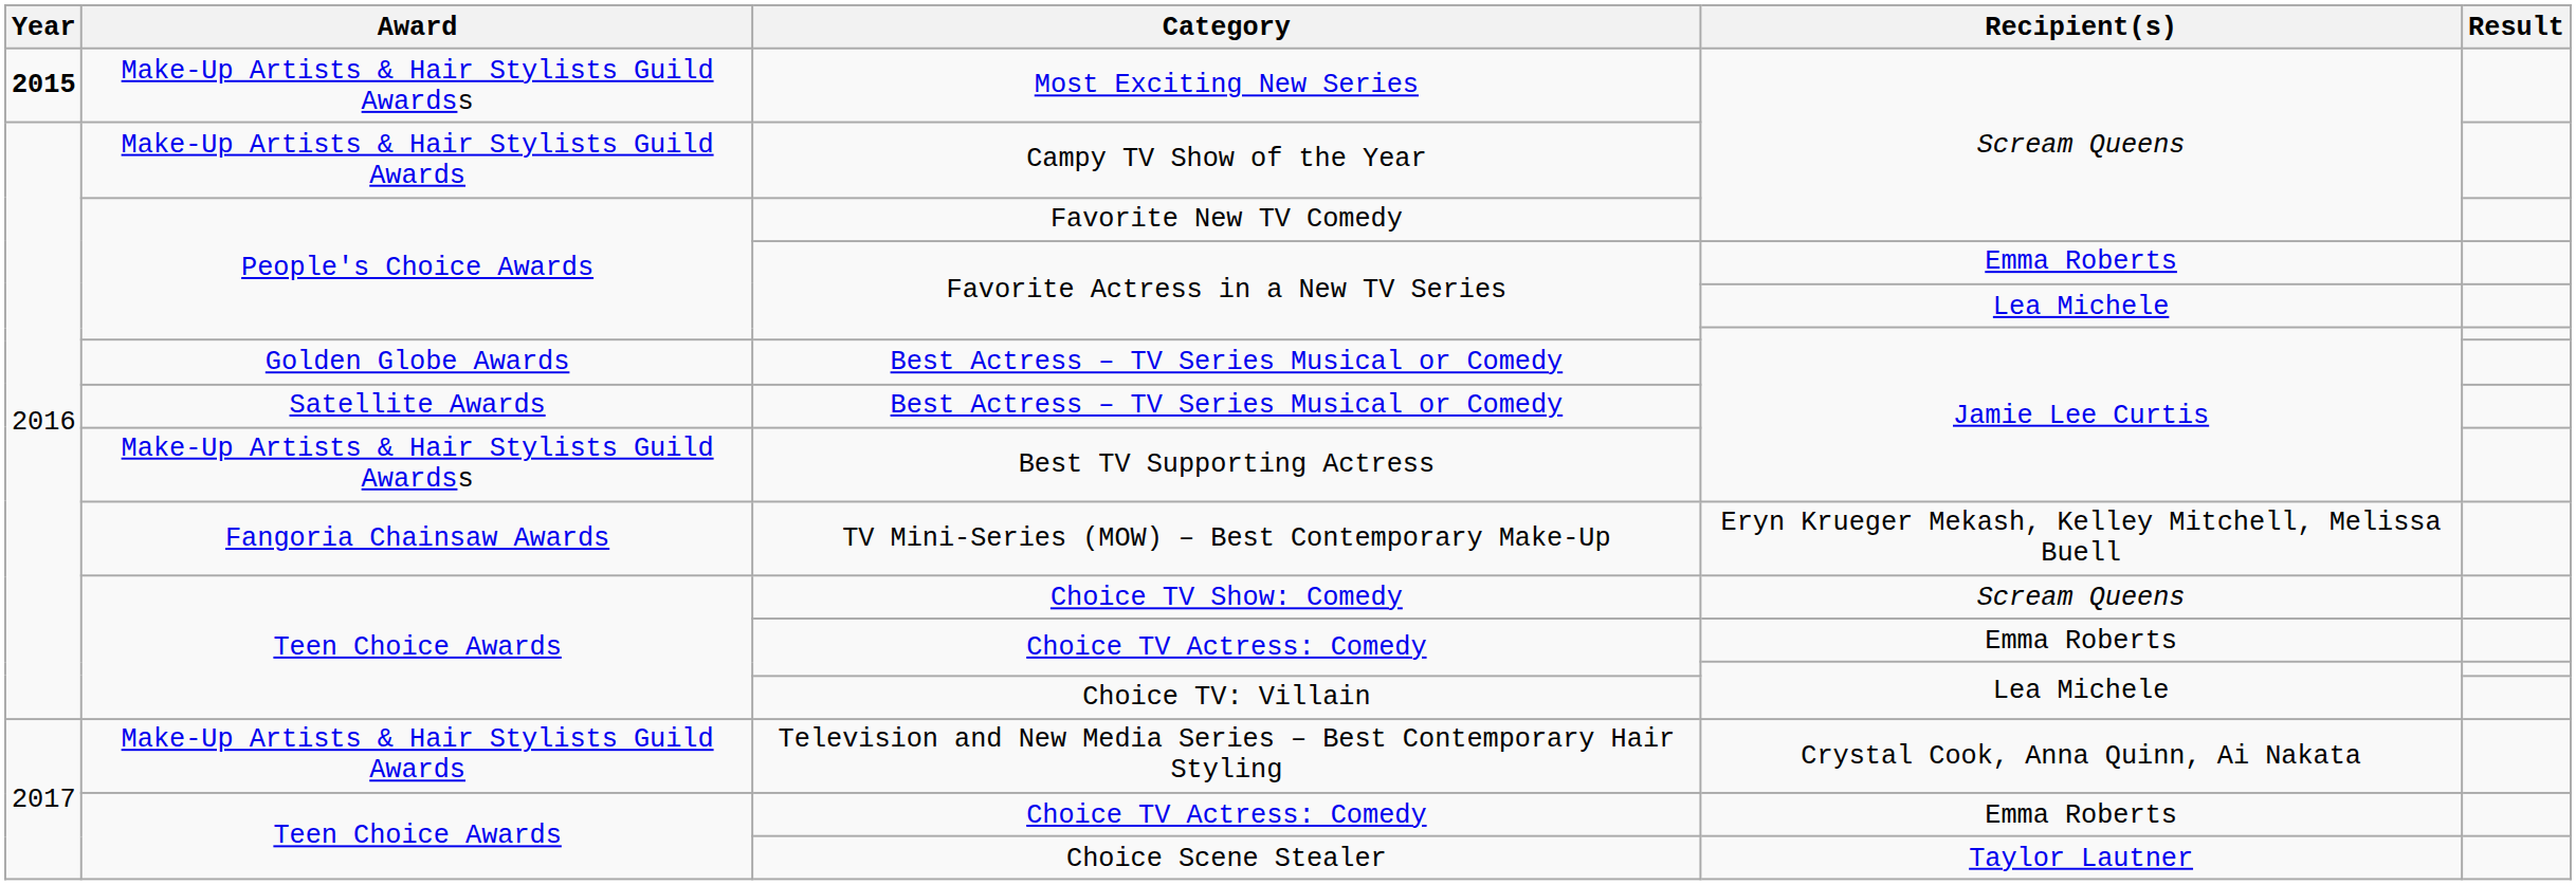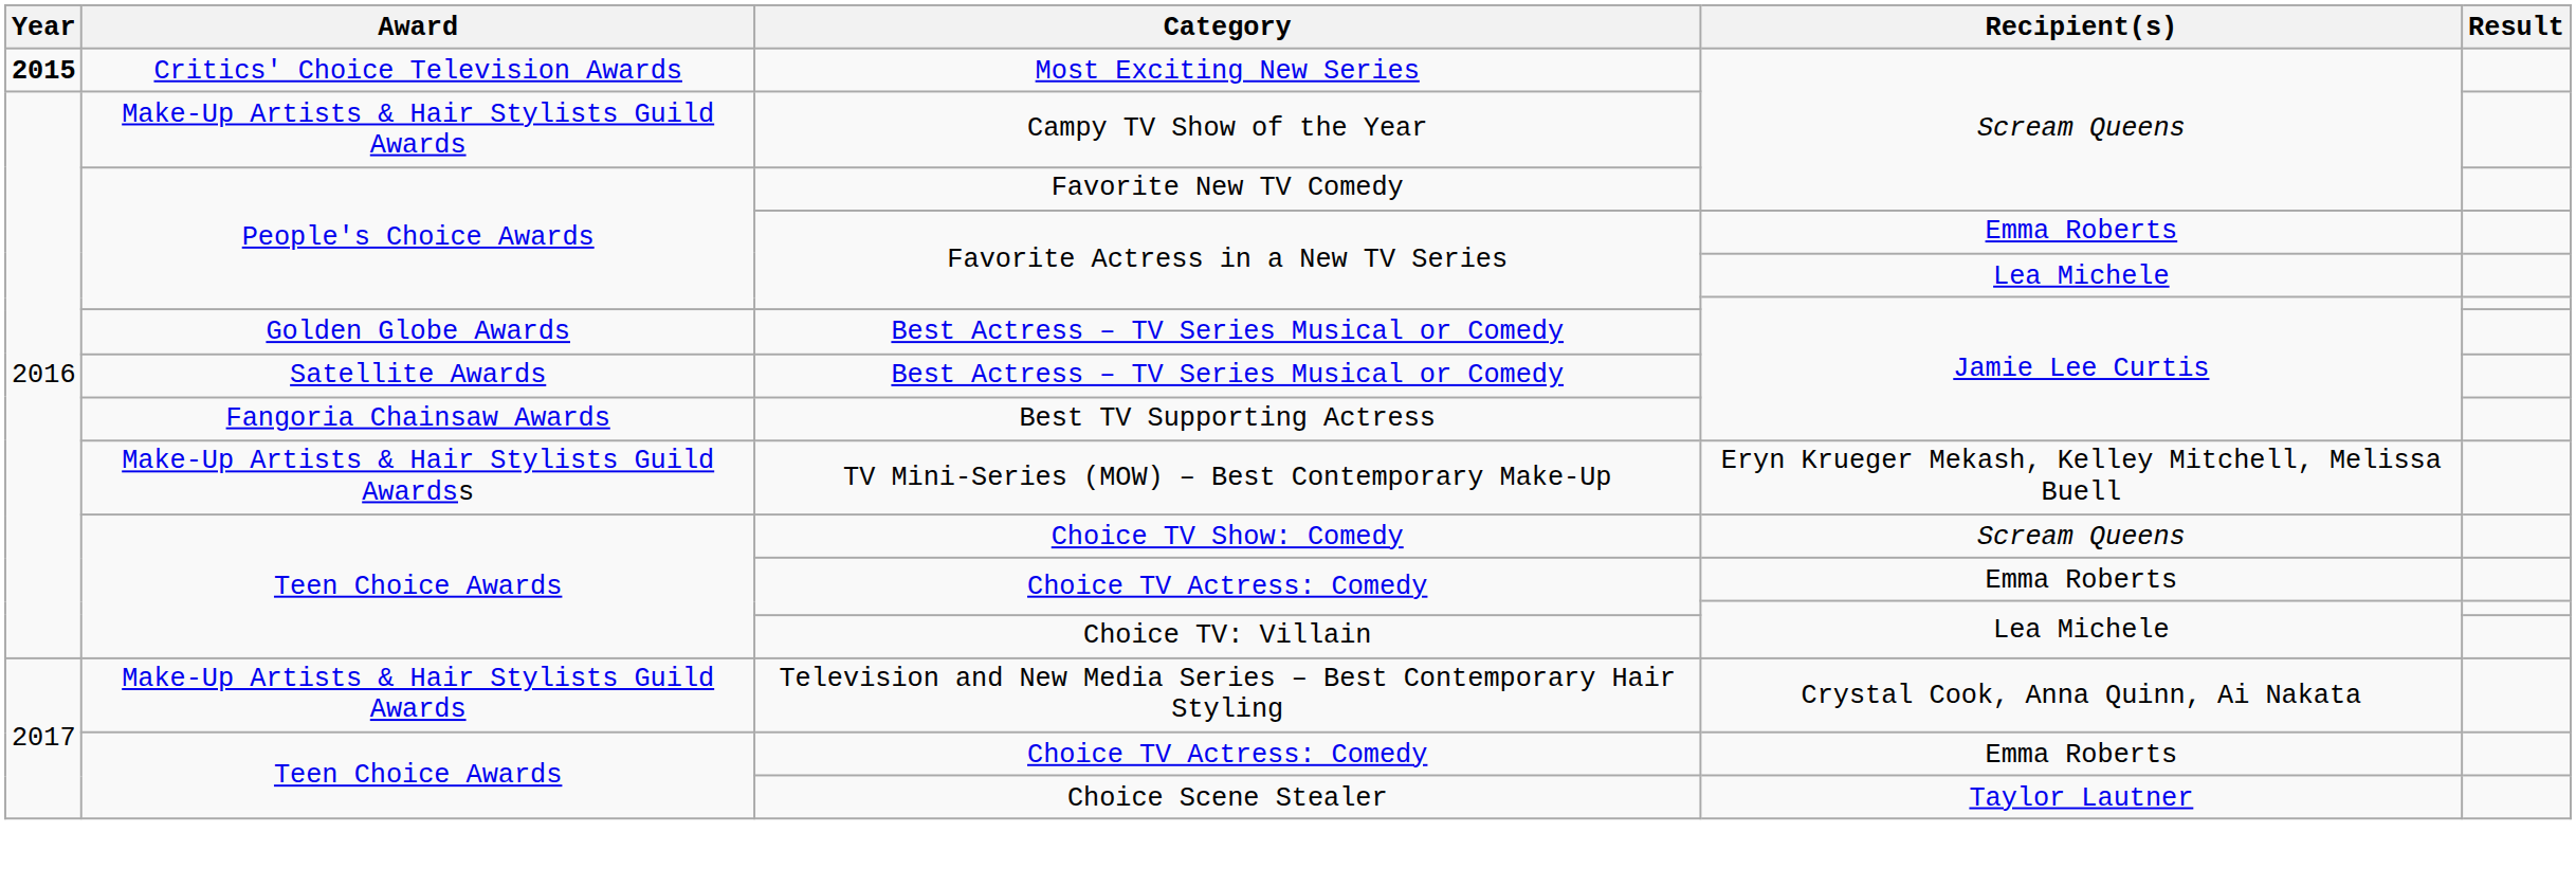 <table class="wikitable plainrowheaders" style="text-align:center;">
 <tr>
 <th scope="col">Year</th>
 <th scope="col">Award</th>
 <th scope="col">Category</th>
 <th scope="col">Recipient(s)</th>
 <th scope="col">Result</th>
 </tr>
 <tr>
 <td scope="row"><strong>2015</strong></td>
-<td scope="row"><a href='#'>Make-Up Artists & Hair Stylists Guild Awards</a>s</td>
+<td><a href='#'>Critics' Choice Television Awards</a></td>
 <td><a href='#'>Most Exciting New Series</a></td>
 <td rowspan="3"><em>Scream Queens</em></td>
 <td></td>
 </tr>
 <tr>
 <td scope="row" rowspan="13">2016</td>
 <td scope="row"><a href='#'>Make-Up Artists & Hair Stylists Guild Awards</a></td>
 <td>Campy TV Show of the Year</td>
 <td></td>
 </tr>
 <tr>
 <td scope="row" rowspan="4"><a href='#'>People's Choice Awards</a></td>
 <td>Favorite New TV Comedy</td>
 <td></td>
 </tr>
 <tr>
 <td scope="row" rowspan="3">Favorite Actress in a New TV Series</td>
 <td><a href='#'>Emma Roberts</a></td>
 <td></td>
 </tr>
 <tr>
 <td scope="row"><a href='#'>Lea Michele</a></td>
 <td></td>
 </tr>
 <tr>
 <td scope="row" rowspan="4"><a href='#'>Jamie Lee Curtis</a></td>
 <td></td>
 </tr>
 <tr>
 <td scope="row"><a href='#'>Golden Globe Awards</a></td>
 <td><a href='#'>Best Actress – TV Series Musical or Comedy</a></td>
 <td></td>
 </tr>
 <tr>
 <td scope="row"><a href='#'>Satellite Awards</a></td>
 <td><a href='#'>Best Actress – TV Series Musical or Comedy</a></td>
 <td></td>
 </tr>
 <tr>
-<td scope="row"><a href='#'>Make-Up Artists & Hair Stylists Guild Awards</a>s</td>
+<td scope="row"><a href='#'>Fangoria Chainsaw Awards</a></td>
 <td>Best TV Supporting Actress</td>
 <td></td>
 </tr>
 <tr>
-<td scope="row"><a href='#'>Fangoria Chainsaw Awards</a></td>
+<td scope="row"><a href='#'>Make-Up Artists & Hair Stylists Guild Awards</a>s</td>
 <td>TV Mini-Series (MOW) – Best Contemporary Make-Up</td>
 <td>Eryn Krueger Mekash, Kelley Mitchell, Melissa Buell</td>
 <td></td>
 </tr>
 <tr>
 <td rowspan="4"><a href='#'>Teen Choice Awards</a></td>
 <td><a href='#'>Choice TV Show: Comedy</a></td>
 <td><em>Scream Queens</em></td>
 <td></td>
 </tr>
 <tr>
 <td scope="row" rowspan="2"><a href='#'>Choice TV Actress: Comedy</a></td>
 <td>Emma Roberts</td>
 <td></td>
 </tr>
 <tr>
 <td scope="row" rowspan="2">Lea Michele</td>
 <td></td>
 </tr>
 <tr>
 <td>Choice TV: Villain</td>
 <td></td>
 </tr>
 <tr>
 <td rowspan="3">2017</td>
 <td scope="row"><a href='#'>Make-Up Artists & Hair Stylists Guild Awards</a></td>
 <td>Television and New Media Series – Best Contemporary Hair Styling</td>
 <td>Crystal Cook, Anna Quinn, Ai Nakata</td>
 <td></td>
 </tr>
 <tr>
 <td rowspan="2"><a href='#'>Teen Choice Awards</a></td>
 <td><a href='#'>Choice TV Actress: Comedy</a></td>
 <td>Emma Roberts</td>
 <td></td>
 </tr>
 <tr>
 <td>Choice Scene Stealer</td>
 <td><a href='#'>Taylor Lautner</a></td>
 <td></td>
 </tr>
 </table>
